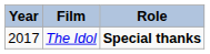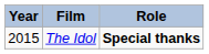 <table class="wikitable" style="font-size:95%;">
 <tr>
 <th style="background:#B0C4DE;">Year</th>
 <th style="background:#B0C4DE;">Film</th>
 <th style="background:#B0C4DE;">Role</th>
 </tr>
 <tr>
-<td>2017</td>
+<td>2015</td>
 <td><em><a href='#'>The Idol</a></em></td>
 <td><strong>Special thanks</strong></td>
 </tr>
 </table>
